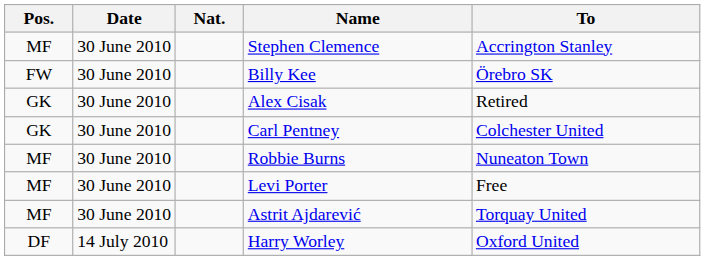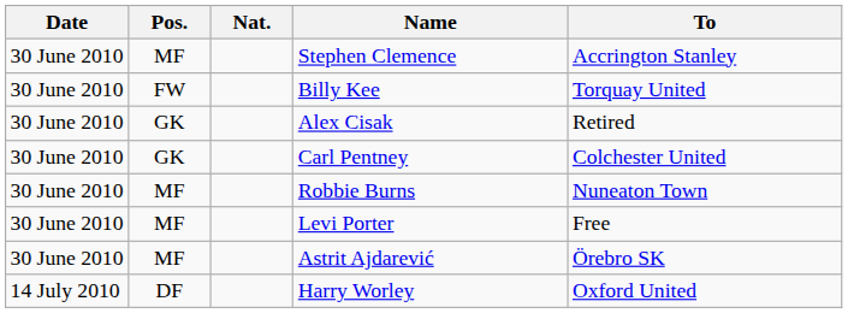 <table class="wikitable">
 <tr>
+<th>Date</th>
 <th width=55>Pos.</th>
-<th>Date</th>
 <th width=55>Nat.</th>
 <th width=200>Name</th>
 <th width=200>To</th>
 </tr>
 <tr>
+<td>30 June 2010</td>
 <td align=center>MF</td>
-<td>30 June 2010</td>
 <td align=center></td>
 <td><a href='#'>Stephen Clemence</a></td>
 <td> <a href='#'>Accrington Stanley</a></td>
 </tr>
 <tr>
+<td>30 June 2010</td>
 <td align=center>FW</td>
-<td>30 June 2010</td>
 <td align=center></td>
 <td><a href='#'>Billy Kee</a></td>
-<td> <a href='#'>Örebro SK</a></td>
+<td> <a href='#'>Torquay United</a></td>
 </tr>
 <tr>
+<td>30 June 2010</td>
 <td align=center>GK</td>
-<td>30 June 2010</td>
 <td align=center></td>
 <td><a href='#'>Alex Cisak</a></td>
 <td>Retired</td>
 </tr>
 <tr>
+<td>30 June 2010</td>
 <td align=center>GK</td>
-<td>30 June 2010</td>
 <td align=center></td>
 <td><a href='#'>Carl Pentney</a></td>
 <td> <a href='#'>Colchester United</a></td>
 </tr>
 <tr>
+<td>30 June 2010</td>
 <td align=center>MF</td>
-<td>30 June 2010</td>
 <td align=center></td>
 <td><a href='#'>Robbie Burns</a></td>
 <td> <a href='#'>Nuneaton Town</a></td>
 </tr>
 <tr>
+<td>30 June 2010</td>
 <td align=center>MF</td>
-<td>30 June 2010</td>
 <td align=center></td>
 <td><a href='#'>Levi Porter</a></td>
 <td>Free</td>
 </tr>
 <tr>
+<td>30 June 2010</td>
 <td align=center>MF</td>
-<td>30 June 2010</td>
 <td align=center></td>
 <td><a href='#'>Astrit Ajdarević</a></td>
-<td> <a href='#'>Torquay United</a></td>
+<td> <a href='#'>Örebro SK</a></td>
 </tr>
 <tr>
+<td>14 July 2010</td>
 <td align=center>DF</td>
-<td>14 July 2010</td>
 <td align=center></td>
 <td><a href='#'>Harry Worley</a></td>
 <td> <a href='#'>Oxford United</a></td>
 </tr>
 </table>
